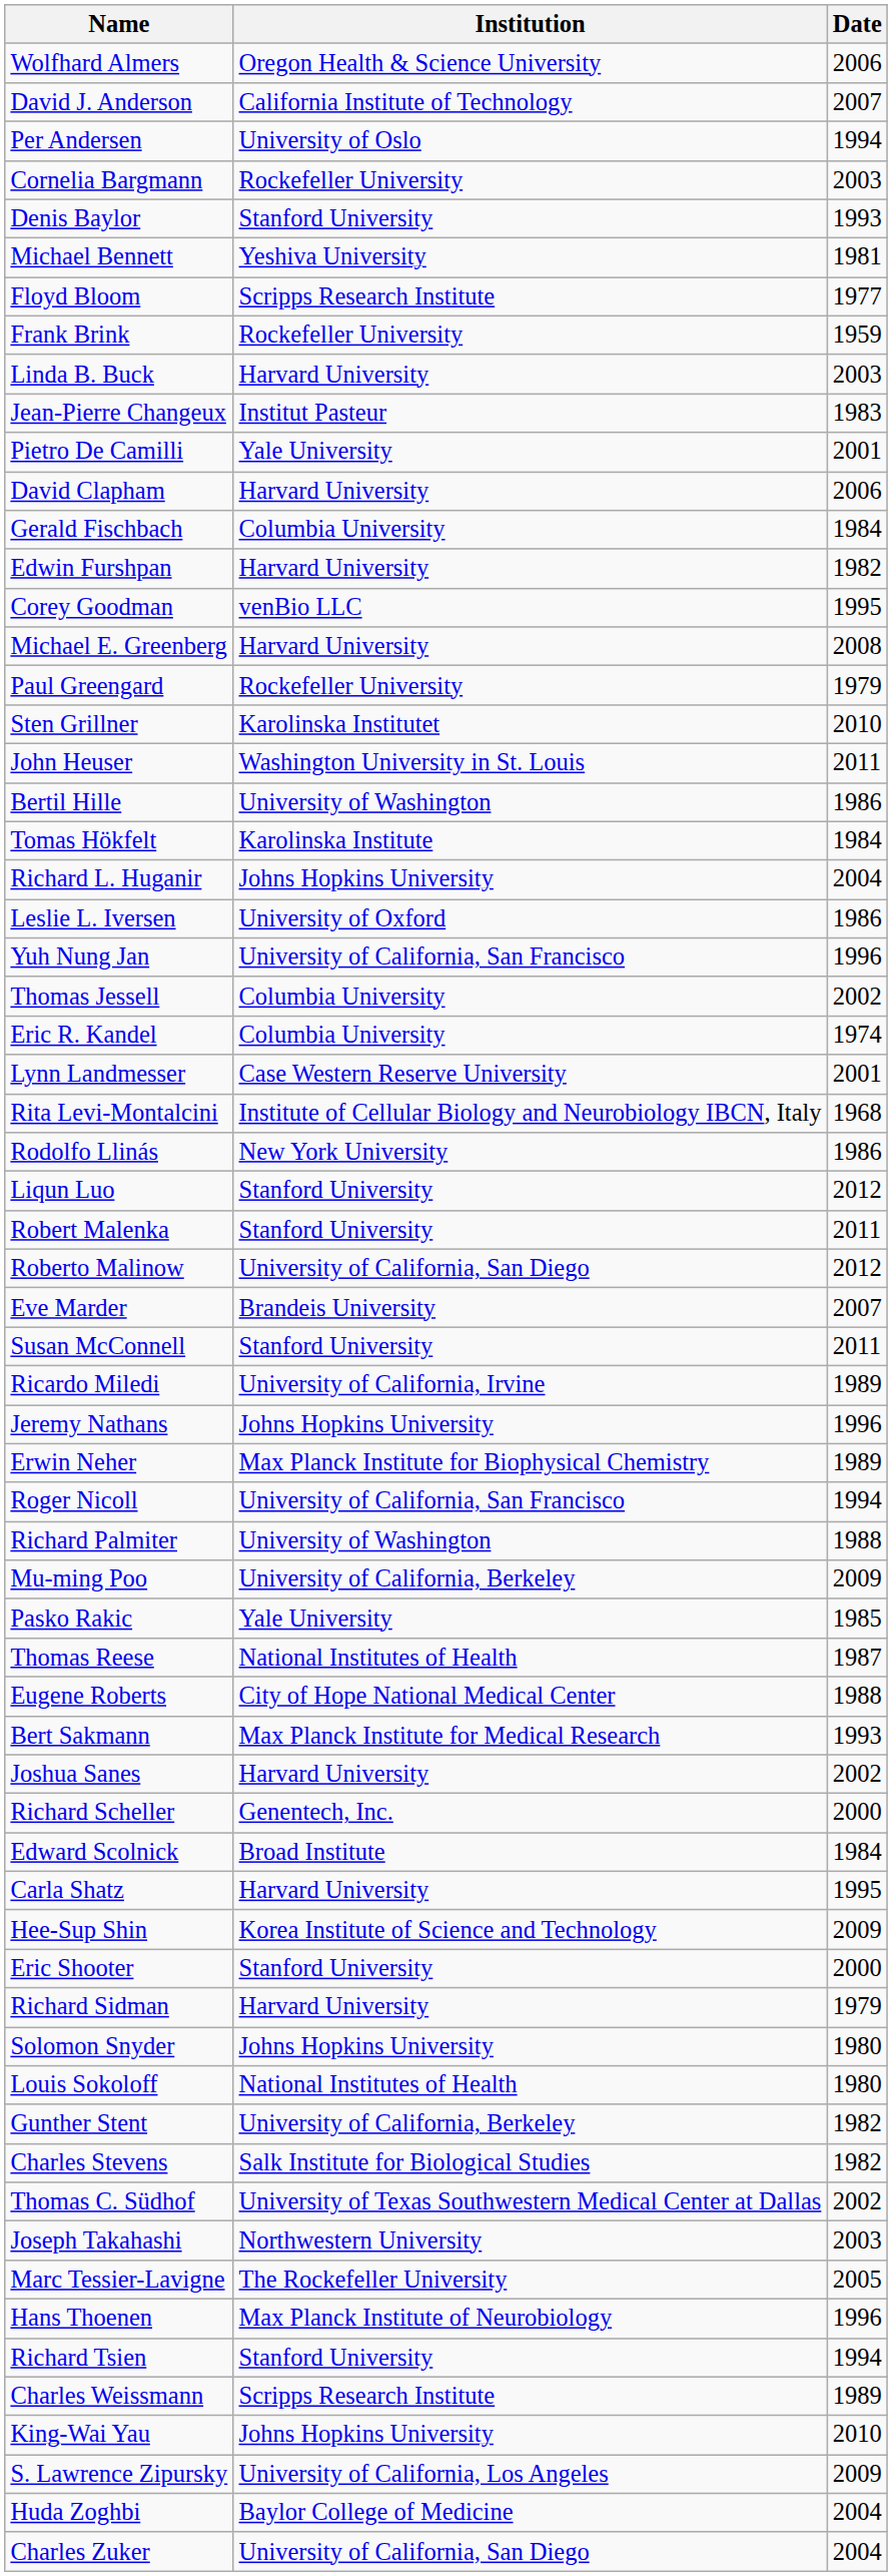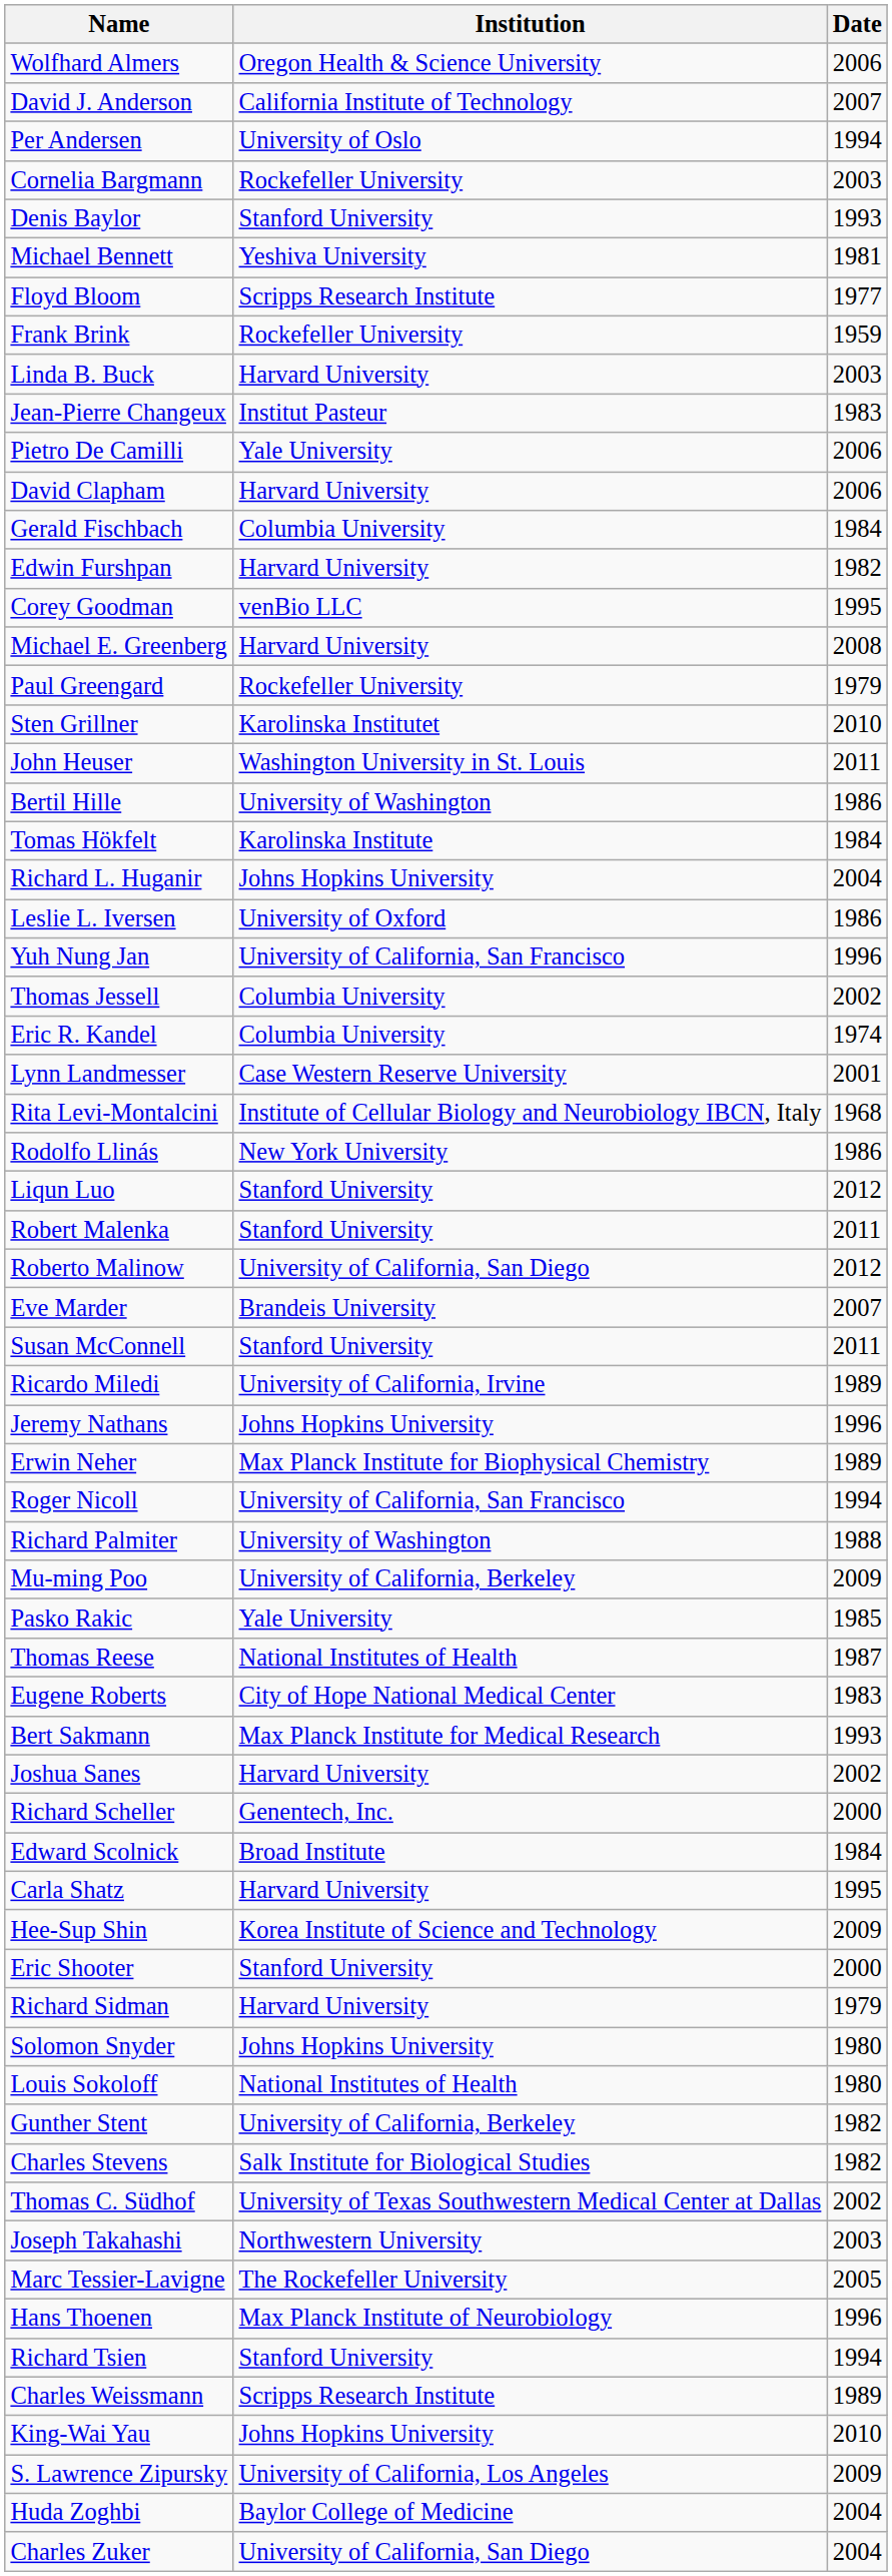 <table class="wikitable sortable">
 <tr>
 <th>Name</th>
 <th>Institution</th>
 <th>Date</th>
 </tr>
 <tr |>
 <td><a href='#'>Wolfhard Almers</a></td>
 <td><a href='#'>Oregon Health & Science University</a></td>
 <td>2006</td>
 </tr>
 <tr --->
 <td><a href='#'>David J. Anderson</a></td>
 <td><a href='#'>California Institute of Technology</a></td>
 <td>2007</td>
 </tr>
 <tr --->
 <td><a href='#'>Per Andersen</a></td>
 <td><a href='#'>University of Oslo</a></td>
 <td>1994</td>
 </tr>
 <tr --->
 <td><a href='#'>Cornelia Bargmann</a></td>
 <td><a href='#'>Rockefeller University</a></td>
 <td>2003</td>
 </tr>
 <tr --->
 <td><a href='#'>Denis Baylor</a></td>
 <td><a href='#'>Stanford University</a></td>
 <td>1993</td>
 </tr>
 <tr --->
 <td><a href='#'>Michael Bennett</a></td>
 <td><a href='#'>Yeshiva University</a></td>
 <td>1981</td>
 </tr>
 <tr --->
 <td><a href='#'>Floyd Bloom</a></td>
 <td><a href='#'>Scripps Research Institute</a></td>
 <td>1977</td>
 </tr>
 <tr --->
 <td><a href='#'>Frank Brink</a></td>
 <td><a href='#'>Rockefeller University</a></td>
 <td>1959</td>
 </tr>
 <tr --->
 <td><a href='#'>Linda B. Buck</a></td>
 <td><a href='#'>Harvard University</a></td>
 <td>2003</td>
 </tr>
 <tr --->
 <td><a href='#'>Jean-Pierre Changeux</a></td>
 <td><a href='#'>Institut Pasteur</a></td>
 <td>1983</td>
 </tr>
 <tr --->
 <td><a href='#'>Pietro De Camilli</a></td>
 <td><a href='#'>Yale University</a></td>
-<td>2001</td>
+<td>2006</td>
 </tr>
 <tr --->
 <td><a href='#'>David Clapham</a></td>
 <td><a href='#'>Harvard University</a></td>
 <td>2006</td>
 </tr>
 <tr --->
 <td><a href='#'>Gerald Fischbach</a></td>
 <td><a href='#'>Columbia University</a></td>
 <td>1984</td>
 </tr>
 <tr --->
 <td><a href='#'>Edwin Furshpan</a></td>
 <td><a href='#'>Harvard University</a></td>
 <td>1982</td>
 </tr>
 <tr --->
 <td><a href='#'>Corey Goodman</a></td>
 <td><a href='#'>venBio LLC</a></td>
 <td>1995</td>
 </tr>
 <tr --->
 <td><a href='#'>Michael E. Greenberg</a></td>
 <td><a href='#'>Harvard University</a></td>
 <td>2008</td>
 </tr>
 <tr --->
 <td><a href='#'>Paul Greengard</a></td>
 <td><a href='#'>Rockefeller University</a></td>
 <td>1979</td>
 </tr>
 <tr --->
 <td><a href='#'>Sten Grillner</a></td>
 <td><a href='#'>Karolinska Institutet</a></td>
 <td>2010</td>
 </tr>
 <tr --->
 <td><a href='#'>John Heuser</a></td>
 <td><a href='#'>Washington University in St. Louis</a></td>
 <td>2011</td>
 </tr>
 <tr --->
 <td><a href='#'>Bertil Hille</a></td>
 <td><a href='#'>University of Washington</a></td>
 <td>1986</td>
 </tr>
 <tr --->
 <td><a href='#'>Tomas Hökfelt</a></td>
 <td><a href='#'>Karolinska Institute</a></td>
 <td>1984</td>
 </tr>
 <tr --->
 <td><a href='#'>Richard L. Huganir</a></td>
 <td><a href='#'>Johns Hopkins University</a></td>
 <td>2004</td>
 </tr>
 <tr --->
 <td><a href='#'>Leslie L. Iversen</a></td>
 <td><a href='#'>University of Oxford</a></td>
 <td>1986</td>
 </tr>
 <tr --->
 <td><a href='#'>Yuh Nung Jan</a></td>
 <td><a href='#'>University of California, San Francisco</a></td>
 <td>1996</td>
 </tr>
 <tr --->
 <td><a href='#'>Thomas Jessell</a></td>
 <td><a href='#'>Columbia University</a></td>
 <td>2002</td>
 </tr>
 <tr --->
 <td><a href='#'>Eric R. Kandel</a></td>
 <td><a href='#'>Columbia University</a></td>
 <td>1974</td>
 </tr>
 <tr --->
 <td><a href='#'>Lynn Landmesser</a></td>
 <td><a href='#'>Case Western Reserve University</a></td>
 <td>2001</td>
 </tr>
 <tr --->
 <td><a href='#'>Rita Levi-Montalcini</a></td>
 <td><a href='#'>Institute of Cellular Biology and Neurobiology IBCN</a>, Italy</td>
 <td>1968</td>
 </tr>
 <tr --->
 <td><a href='#'>Rodolfo Llinás</a></td>
 <td><a href='#'>New York University</a></td>
 <td>1986</td>
 </tr>
 <tr --->
 <td><a href='#'>Liqun Luo</a></td>
 <td><a href='#'>Stanford University</a></td>
 <td>2012</td>
 </tr>
 <tr --->
 <td><a href='#'>Robert Malenka</a></td>
 <td><a href='#'>Stanford University</a></td>
 <td>2011</td>
 </tr>
 <tr --->
 <td><a href='#'>Roberto Malinow</a></td>
 <td><a href='#'>University of California, San Diego</a></td>
 <td>2012</td>
 </tr>
 <tr --->
 <td><a href='#'>Eve Marder</a></td>
 <td><a href='#'>Brandeis University</a></td>
 <td>2007</td>
 </tr>
 <tr --->
 <td><a href='#'>Susan McConnell</a></td>
 <td><a href='#'>Stanford University</a></td>
 <td>2011</td>
 </tr>
 <tr --->
 <td><a href='#'>Ricardo Miledi</a></td>
 <td><a href='#'>University of California, Irvine</a></td>
 <td>1989</td>
 </tr>
 <tr --->
 <td><a href='#'>Jeremy Nathans</a></td>
 <td><a href='#'>Johns Hopkins University</a></td>
 <td>1996</td>
 </tr>
 <tr --->
 <td><a href='#'>Erwin Neher</a></td>
 <td><a href='#'>Max Planck Institute for Biophysical Chemistry</a></td>
 <td>1989</td>
 </tr>
 <tr --->
 <td><a href='#'>Roger Nicoll</a></td>
 <td><a href='#'>University of California, San Francisco</a></td>
 <td>1994</td>
 </tr>
 <tr --->
 <td><a href='#'>Richard Palmiter</a></td>
 <td><a href='#'>University of Washington</a></td>
 <td>1988</td>
 </tr>
 <tr --->
 <td><a href='#'>Mu-ming Poo</a></td>
 <td><a href='#'>University of California, Berkeley</a></td>
 <td>2009</td>
 </tr>
 <tr --->
 <td><a href='#'>Pasko Rakic</a></td>
 <td><a href='#'>Yale University</a></td>
 <td>1985</td>
 </tr>
 <tr --->
 <td><a href='#'>Thomas Reese</a></td>
 <td><a href='#'>National Institutes of Health</a></td>
 <td>1987</td>
 </tr>
 <tr --->
 <td><a href='#'>Eugene Roberts</a></td>
 <td><a href='#'>City of Hope National Medical Center</a></td>
-<td>1988</td>
+<td>1983</td>
 </tr>
 <tr --->
 <td><a href='#'>Bert Sakmann</a></td>
 <td><a href='#'>Max Planck Institute for Medical Research</a></td>
 <td>1993</td>
 </tr>
 <tr --->
 <td><a href='#'>Joshua Sanes</a></td>
 <td><a href='#'>Harvard University</a></td>
 <td>2002</td>
 </tr>
 <tr --->
 <td><a href='#'>Richard Scheller</a></td>
 <td><a href='#'>Genentech, Inc.</a></td>
 <td>2000</td>
 </tr>
 <tr --->
 <td><a href='#'>Edward Scolnick</a></td>
 <td><a href='#'>Broad Institute</a></td>
 <td>1984</td>
 </tr>
 <tr --->
 <td><a href='#'>Carla Shatz</a></td>
 <td><a href='#'>Harvard University</a></td>
 <td>1995</td>
 </tr>
 <tr --->
 <td><a href='#'>Hee-Sup Shin</a></td>
 <td><a href='#'>Korea Institute of Science and Technology</a></td>
 <td>2009</td>
 </tr>
 <tr --->
 <td><a href='#'>Eric Shooter</a></td>
 <td><a href='#'>Stanford University</a></td>
 <td>2000</td>
 </tr>
 <tr --->
 <td><a href='#'>Richard Sidman</a></td>
 <td><a href='#'>Harvard University</a></td>
 <td>1979</td>
 </tr>
 <tr --->
 <td><a href='#'>Solomon Snyder</a></td>
 <td><a href='#'>Johns Hopkins University</a></td>
 <td>1980</td>
 </tr>
 <tr --->
 <td><a href='#'>Louis Sokoloff</a></td>
 <td><a href='#'>National Institutes of Health</a></td>
 <td>1980</td>
 </tr>
 <tr --->
 <td><a href='#'>Gunther Stent</a></td>
 <td><a href='#'>University of California, Berkeley</a></td>
 <td>1982</td>
 </tr>
 <tr --->
 <td><a href='#'>Charles Stevens</a></td>
 <td><a href='#'>Salk Institute for Biological Studies</a></td>
 <td>1982</td>
 </tr>
 <tr --->
 <td><a href='#'>Thomas C. Südhof</a></td>
 <td><a href='#'>University of Texas Southwestern Medical Center at Dallas</a></td>
 <td>2002</td>
 </tr>
 <tr --->
 <td><a href='#'>Joseph Takahashi</a></td>
 <td><a href='#'>Northwestern University</a></td>
 <td>2003</td>
 </tr>
 <tr --->
 <td><a href='#'>Marc Tessier-Lavigne</a></td>
 <td><a href='#'>The Rockefeller University</a></td>
 <td>2005</td>
 </tr>
 <tr --->
 <td><a href='#'>Hans Thoenen</a></td>
 <td><a href='#'>Max Planck Institute of Neurobiology</a></td>
 <td>1996</td>
 </tr>
 <tr --->
 <td><a href='#'>Richard Tsien</a></td>
 <td><a href='#'>Stanford University</a></td>
 <td>1994</td>
 </tr>
 <tr --->
 <td><a href='#'>Charles Weissmann</a></td>
 <td><a href='#'>Scripps Research Institute</a></td>
 <td>1989</td>
 </tr>
 <tr --->
 <td><a href='#'>King-Wai Yau</a></td>
 <td><a href='#'>Johns Hopkins University</a></td>
 <td>2010</td>
 </tr>
 <tr --->
 <td><a href='#'>S. Lawrence Zipursky</a></td>
 <td><a href='#'>University of California, Los Angeles</a></td>
 <td>2009</td>
 </tr>
 <tr --->
 <td><a href='#'>Huda Zoghbi</a></td>
 <td><a href='#'>Baylor College of Medicine</a></td>
 <td>2004</td>
 </tr>
 <tr --->
 <td><a href='#'>Charles Zuker</a></td>
 <td><a href='#'>University of California, San Diego</a></td>
 <td>2004</td>
 </tr>
 <tr --->
 </tr>
 </table>
